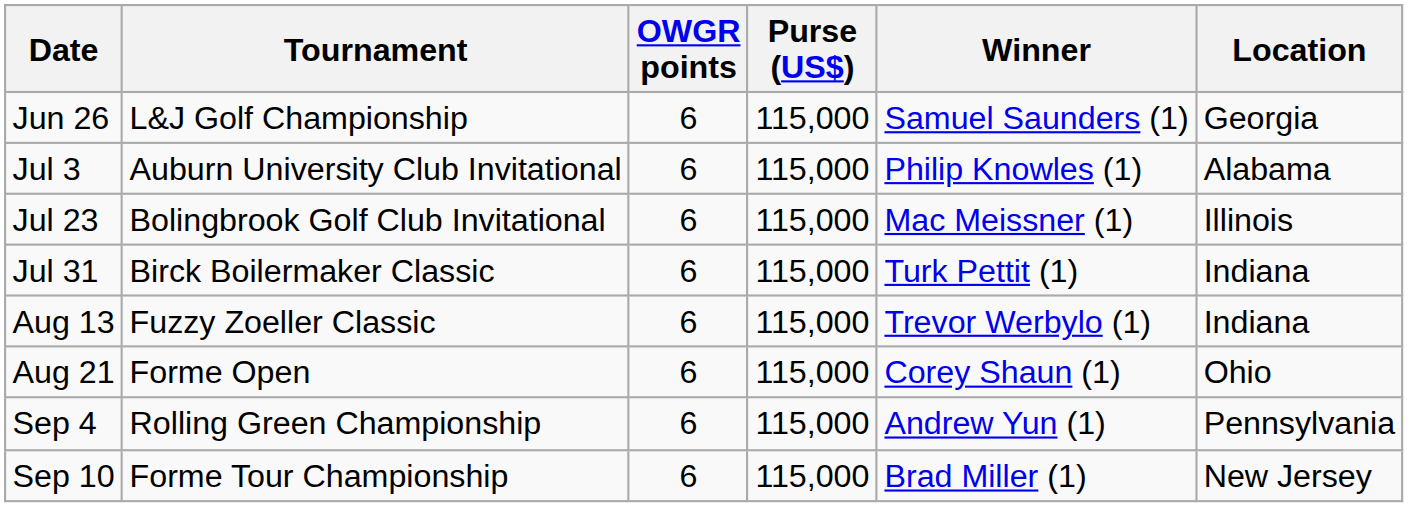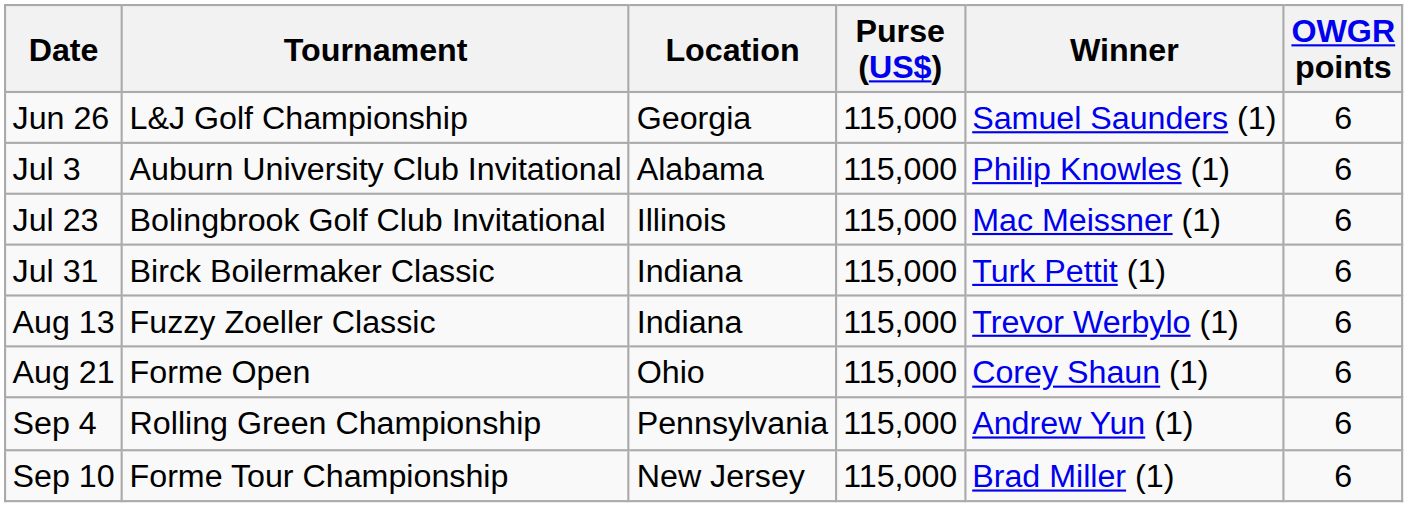 <table class="wikitable" style="font-size:95%">
 <tr>
 <th>Date</th>
 <th>Tournament</th>
-<th><a href='#'>OWGR</a><br>points</th>
+<th>Location</th>
 <th>Purse<br>(<a href='#'>US$</a>)</th>
 <th>Winner</th>
-<th>Location</th>
+<th><a href='#'>OWGR</a><br>points</th>
 </tr>
 <tr>
 <td>Jun 26</td>
 <td>L&J Golf Championship</td>
-<td align=center>6</td>
+<td>Georgia</td>
 <td align=right>115,000</td>
 <td> <a href='#'>Samuel Saunders</a> (1)</td>
-<td>Georgia</td>
+<td align=center>6</td>
 </tr>
 <tr>
 <td>Jul 3</td>
 <td>Auburn University Club Invitational</td>
-<td align=center>6</td>
+<td>Alabama</td>
 <td align=right>115,000</td>
 <td> <a href='#'>Philip Knowles</a> (1)</td>
-<td>Alabama</td>
+<td align=center>6</td>
 </tr>
 <tr>
 <td>Jul 23</td>
 <td>Bolingbrook Golf Club Invitational</td>
-<td align=center>6</td>
+<td>Illinois</td>
 <td align=right>115,000</td>
 <td> <a href='#'>Mac Meissner</a> (1)</td>
-<td>Illinois</td>
+<td align=center>6</td>
 </tr>
 <tr>
 <td>Jul 31</td>
 <td>Birck Boilermaker Classic</td>
-<td align=center>6</td>
+<td>Indiana</td>
 <td align=right>115,000</td>
 <td> <a href='#'>Turk Pettit</a> (1)</td>
-<td>Indiana</td>
+<td align=center>6</td>
 </tr>
 <tr>
 <td>Aug 13</td>
 <td>Fuzzy Zoeller Classic</td>
-<td align=center>6</td>
+<td>Indiana</td>
 <td align=right>115,000</td>
 <td> <a href='#'>Trevor Werbylo</a> (1)</td>
-<td>Indiana</td>
+<td align=center>6</td>
 </tr>
 <tr>
 <td>Aug 21</td>
 <td>Forme Open</td>
-<td align=center>6</td>
+<td>Ohio</td>
 <td align=right>115,000</td>
 <td> <a href='#'>Corey Shaun</a> (1)</td>
-<td>Ohio</td>
+<td align=center>6</td>
 </tr>
 <tr>
 <td>Sep 4</td>
 <td>Rolling Green Championship</td>
-<td align=center>6</td>
+<td>Pennsylvania</td>
 <td align=right>115,000</td>
 <td> <a href='#'>Andrew Yun</a> (1)</td>
-<td>Pennsylvania</td>
+<td align=center>6</td>
 </tr>
 <tr>
 <td>Sep 10</td>
 <td>Forme Tour Championship</td>
-<td align=center>6</td>
+<td>New Jersey</td>
 <td align=right>115,000</td>
 <td> <a href='#'>Brad Miller</a> (1)</td>
-<td>New Jersey</td>
+<td align=center>6</td>
 </tr>
 </table>
